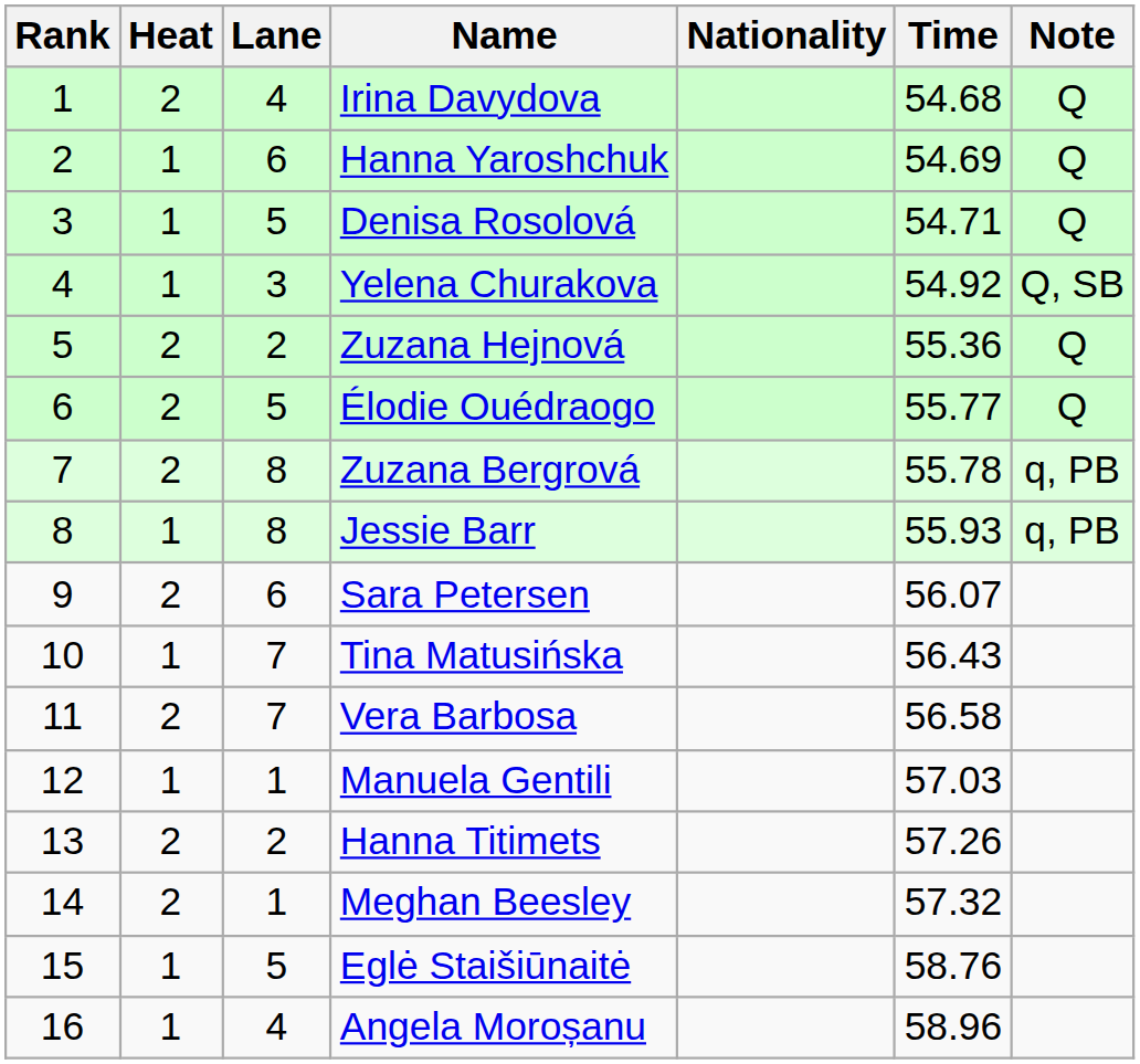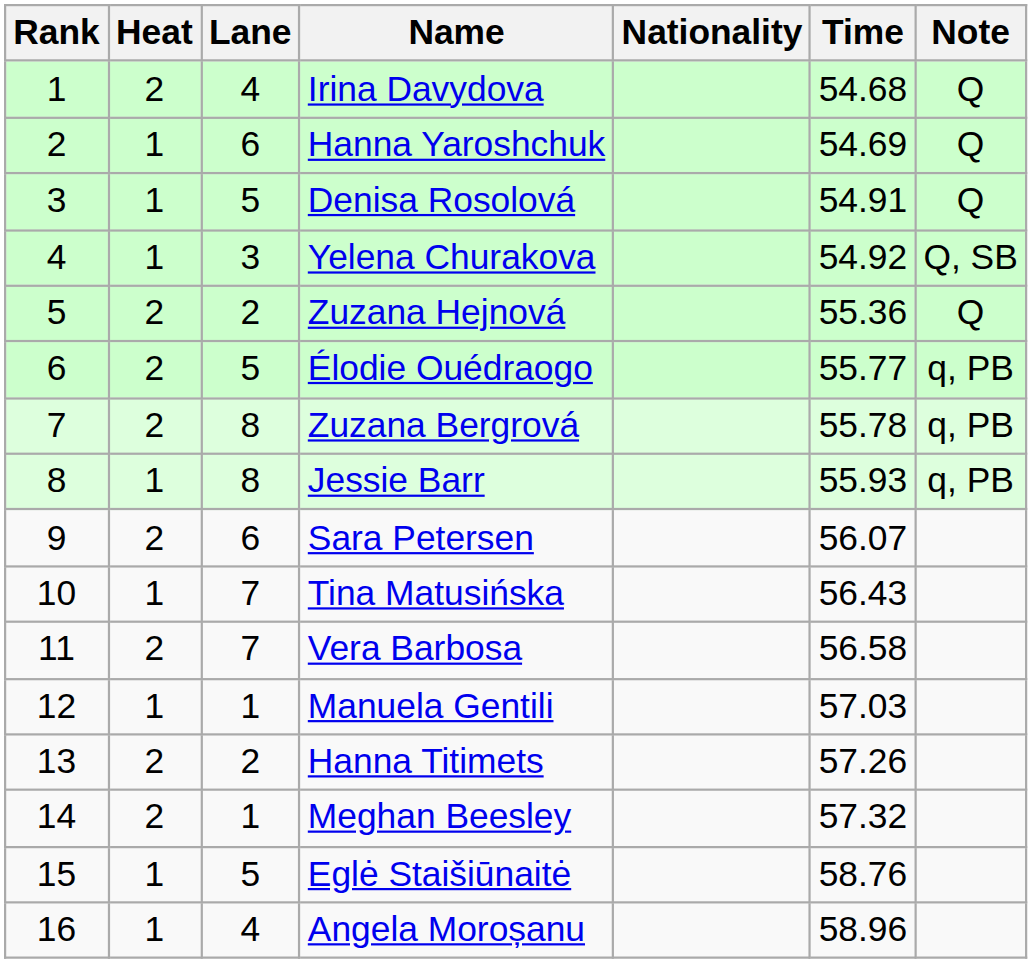 <table class="wikitable sortable" style="text-align:center">
 <tr>
 <th>Rank</th>
 <th>Heat</th>
 <th>Lane</th>
 <th>Name</th>
 <th>Nationality</th>
 <th>Time</th>
 <th>Note</th>
 </tr>
 <tr bgcolor=ccffcc>
 <td>1</td>
 <td>2</td>
 <td>4</td>
 <td align="left"><a href='#'>Irina Davydova</a></td>
 <td align=left></td>
 <td>54.68</td>
 <td>Q</td>
 </tr>
 <tr bgcolor=ccffcc>
 <td>2</td>
 <td>1</td>
 <td>6</td>
 <td align="left"><a href='#'>Hanna Yaroshchuk</a></td>
 <td align=left></td>
 <td>54.69</td>
 <td>Q</td>
 </tr>
 <tr bgcolor=ccffcc>
 <td>3</td>
 <td>1</td>
 <td>5</td>
 <td align="left"><a href='#'>Denisa Rosolová</a></td>
 <td align=left></td>
-<td>54.71</td>
+<td>54.91</td>
 <td>Q</td>
 </tr>
 <tr bgcolor=ccffcc>
 <td>4</td>
 <td>1</td>
 <td>3</td>
 <td align="left"><a href='#'>Yelena Churakova</a></td>
 <td align=left></td>
 <td>54.92</td>
 <td>Q, SB</td>
 </tr>
 <tr bgcolor=ccffcc>
 <td>5</td>
 <td>2</td>
 <td>2</td>
 <td align="left"><a href='#'>Zuzana Hejnová</a></td>
 <td align=left></td>
 <td>55.36</td>
 <td>Q</td>
 </tr>
 <tr bgcolor=ccffcc>
 <td>6</td>
 <td>2</td>
 <td>5</td>
 <td align="left"><a href='#'>Élodie Ouédraogo</a></td>
 <td align=left></td>
 <td>55.77</td>
-<td>Q</td>
+<td>q, PB</td>
 </tr>
 <tr bgcolor=ddffdd>
 <td>7</td>
 <td>2</td>
 <td>8</td>
 <td align="left"><a href='#'>Zuzana Bergrová</a></td>
 <td align=left></td>
 <td>55.78</td>
 <td>q, PB</td>
 </tr>
 <tr bgcolor=ddffdd>
 <td>8</td>
 <td>1</td>
 <td>8</td>
 <td align="left"><a href='#'>Jessie Barr</a></td>
 <td align=left></td>
 <td>55.93</td>
 <td>q, PB</td>
 </tr>
 <tr>
 <td>9</td>
 <td>2</td>
 <td>6</td>
 <td align="left"><a href='#'>Sara Petersen</a></td>
 <td align=left></td>
 <td>56.07</td>
 <td></td>
 </tr>
 <tr>
 <td>10</td>
 <td>1</td>
 <td>7</td>
 <td align="left"><a href='#'>Tina Matusińska</a></td>
 <td align=left></td>
 <td>56.43</td>
 <td></td>
 </tr>
 <tr>
 <td>11</td>
 <td>2</td>
 <td>7</td>
 <td align="left"><a href='#'>Vera Barbosa</a></td>
 <td align=left></td>
 <td>56.58</td>
 <td></td>
 </tr>
 <tr>
 <td>12</td>
 <td>1</td>
 <td>1</td>
 <td align="left"><a href='#'>Manuela Gentili</a></td>
 <td align=left></td>
 <td>57.03</td>
 <td></td>
 </tr>
 <tr>
 <td>13</td>
 <td>2</td>
 <td>2</td>
 <td align="left"><a href='#'>Hanna Titimets</a></td>
 <td align=left></td>
 <td>57.26</td>
 <td></td>
 </tr>
 <tr>
 <td>14</td>
 <td>2</td>
 <td>1</td>
 <td align="left"><a href='#'>Meghan Beesley</a></td>
 <td align=left></td>
 <td>57.32</td>
 <td></td>
 </tr>
 <tr>
 <td>15</td>
 <td>1</td>
 <td>5</td>
 <td align="left"><a href='#'>Eglė Staišiūnaitė</a></td>
 <td align=left></td>
 <td>58.76</td>
 <td></td>
 </tr>
 <tr>
 <td>16</td>
 <td>1</td>
 <td>4</td>
 <td align="left"><a href='#'>Angela Moroșanu</a></td>
 <td align=left></td>
 <td>58.96</td>
 <td></td>
 </tr>
 </table>
